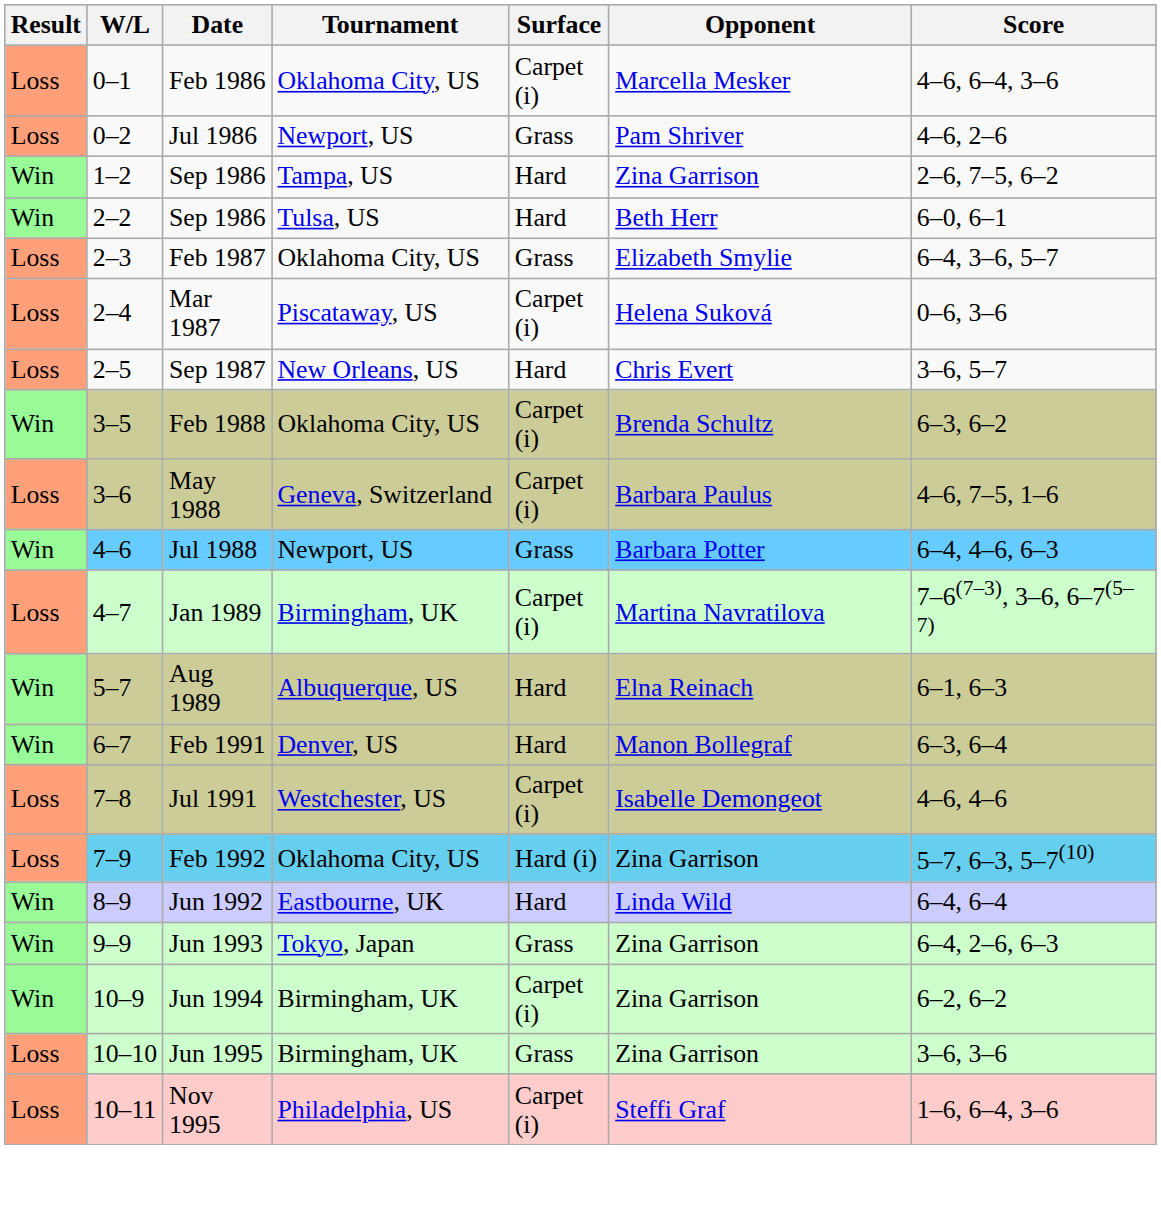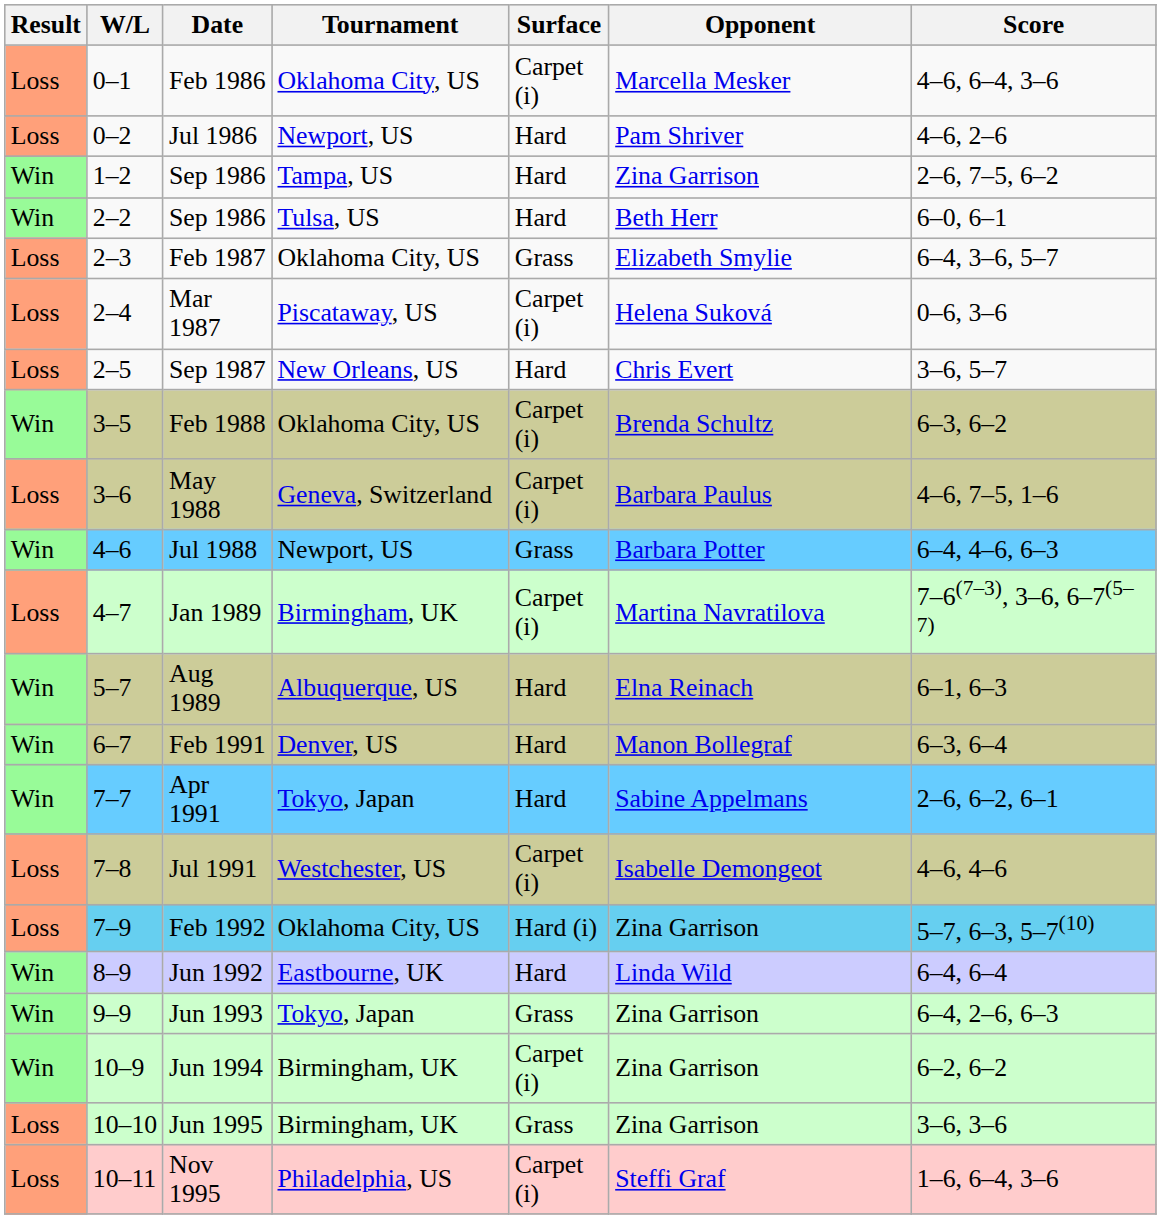 <table class="sortable wikitable">
 <tr>
 <th>Result</th>
 <th style="width:40px" class="unsortable">W/L</th>
 <th style="width:60px">Date</th>
 <th style="width:140px">Tournament</th>
 <th style="width:55px">Surface</th>
 <th style="width:180px">Opponent</th>
 <th style="width:145px" class="unsortable">Score</th>
 </tr>
 <tr>
 <td style="background:#ffa07a;">Loss</td>
 <td>0–1</td>
 <td>Feb 1986</td>
 <td><a href='#'>Oklahoma City</a>, US</td>
 <td>Carpet (i)</td>
 <td> <a href='#'>Marcella Mesker</a></td>
 <td>4–6, 6–4, 3–6</td>
 </tr>
 <tr>
 <td style="background:#ffa07a;">Loss</td>
 <td>0–2</td>
 <td>Jul 1986</td>
 <td><a href='#'>Newport</a>, US</td>
-<td>Grass</td>
+<td>Hard</td>
 <td> <a href='#'>Pam Shriver</a></td>
 <td>4–6, 2–6</td>
 </tr>
 <tr>
 <td style="background:#98fb98;">Win</td>
 <td>1–2</td>
 <td>Sep 1986</td>
 <td><a href='#'>Tampa</a>, US</td>
 <td>Hard</td>
 <td> <a href='#'>Zina Garrison</a></td>
 <td>2–6, 7–5, 6–2</td>
 </tr>
 <tr>
 <td style="background:#98fb98;">Win</td>
 <td>2–2</td>
 <td>Sep 1986</td>
 <td><a href='#'>Tulsa</a>, US</td>
 <td>Hard</td>
 <td> <a href='#'>Beth Herr</a></td>
 <td>6–0, 6–1</td>
 </tr>
 <tr>
 <td style="background:#ffa07a;">Loss</td>
 <td>2–3</td>
 <td>Feb 1987</td>
 <td>Oklahoma City, US</td>
 <td>Grass</td>
 <td> <a href='#'>Elizabeth Smylie</a></td>
 <td>6–4, 3–6, 5–7</td>
 </tr>
 <tr>
 <td style="background:#ffa07a;">Loss</td>
 <td>2–4</td>
 <td>Mar 1987</td>
 <td><a href='#'>Piscataway</a>, US</td>
 <td>Carpet (i)</td>
 <td> <a href='#'>Helena Suková</a></td>
 <td>0–6, 3–6</td>
 </tr>
 <tr>
 <td style="background:#ffa07a;">Loss</td>
 <td>2–5</td>
 <td>Sep 1987</td>
 <td><a href='#'>New Orleans</a>, US</td>
 <td>Hard</td>
 <td> <a href='#'>Chris Evert</a></td>
 <td>3–6, 5–7</td>
 </tr>
 <tr bgcolor="#CCCC99">
 <td style="background:#98fb98;">Win</td>
 <td>3–5</td>
 <td>Feb 1988</td>
 <td>Oklahoma City, US</td>
 <td>Carpet (i)</td>
 <td> <a href='#'>Brenda Schultz</a></td>
 <td>6–3, 6–2</td>
 </tr>
 <tr bgcolor="#CCCC99">
 <td style="background:#ffa07a;">Loss</td>
 <td>3–6</td>
 <td>May 1988</td>
 <td><a href='#'>Geneva</a>, Switzerland</td>
 <td>Carpet (i)</td>
 <td> <a href='#'>Barbara Paulus</a></td>
 <td>4–6, 7–5, 1–6</td>
 </tr>
 <tr bgcolor="#66CCFF">
 <td style="background:#98fb98;">Win</td>
 <td>4–6</td>
 <td>Jul 1988</td>
 <td>Newport, US</td>
 <td>Grass</td>
 <td> <a href='#'>Barbara Potter</a></td>
 <td>6–4, 4–6, 6–3</td>
 </tr>
 <tr bgcolor="#CCFFCC">
 <td style="background:#ffa07a;">Loss</td>
 <td>4–7</td>
 <td>Jan 1989</td>
 <td><a href='#'>Birmingham</a>, UK</td>
 <td>Carpet (i)</td>
 <td> <a href='#'>Martina Navratilova</a></td>
 <td>7–6<sup>(7–3)</sup>, 3–6, 6–7<sup>(5–7)</sup></td>
 </tr>
 <tr bgcolor="#CCCC99">
 <td style="background:#98fb98;">Win</td>
 <td>5–7</td>
 <td>Aug 1989</td>
 <td><a href='#'>Albuquerque</a>, US</td>
 <td>Hard</td>
 <td> <a href='#'>Elna Reinach</a></td>
 <td>6–1, 6–3</td>
 </tr>
 <tr bgcolor="#CCCC99">
 <td style="background:#98fb98;">Win</td>
 <td>6–7</td>
 <td>Feb 1991</td>
 <td><a href='#'>Denver</a>, US</td>
 <td>Hard</td>
 <td> <a href='#'>Manon Bollegraf</a></td>
 <td>6–3, 6–4</td>
 </tr>
+<tr bgcolor="#66CCFF">
+<td style="background:#98fb98;">Win</td>
+<td>7–7</td>
+<td>Apr 1991</td>
+<td><a href='#'>Tokyo</a>, Japan</td>
+<td>Hard</td>
+<td> <a href='#'>Sabine Appelmans</a></td>
+<td>2–6, 6–2, 6–1</td>
+</tr>
 <tr bgcolor="#CCCC99">
 <td style="background:#ffa07a;">Loss</td>
 <td>7–8</td>
 <td>Jul 1991</td>
 <td><a href='#'>Westchester</a>, US</td>
 <td>Carpet (i)</td>
 <td> <a href='#'>Isabelle Demongeot</a></td>
 <td>4–6, 4–6</td>
 </tr>
 <tr bgcolor="#66CCFFF">
 <td style="background:#ffa07a;">Loss</td>
 <td>7–9</td>
 <td>Feb 1992</td>
 <td>Oklahoma City, US</td>
 <td>Hard (i)</td>
 <td> Zina Garrison</td>
 <td>5–7, 6–3, 5–7<sup>(10)</sup></td>
 </tr>
 <tr bgcolor="#CCCCFF">
 <td style="background:#98fb98;">Win</td>
 <td>8–9</td>
 <td>Jun 1992</td>
 <td><a href='#'>Eastbourne</a>, UK</td>
 <td>Hard</td>
 <td> <a href='#'>Linda Wild</a></td>
 <td>6–4, 6–4</td>
 </tr>
 <tr bgcolor="#CCFFCC">
 <td style="background:#98fb98;">Win</td>
 <td>9–9</td>
 <td>Jun 1993</td>
 <td><a href='#'>Tokyo</a>, Japan</td>
 <td>Grass</td>
 <td> Zina Garrison</td>
 <td>6–4, 2–6, 6–3</td>
 </tr>
 <tr bgcolor="#CCFFCC">
 <td style="background:#98fb98;">Win</td>
 <td>10–9</td>
 <td>Jun 1994</td>
 <td>Birmingham, UK</td>
 <td>Carpet (i)</td>
 <td> Zina Garrison</td>
 <td>6–2, 6–2</td>
 </tr>
 <tr bgcolor="#CCFFCC">
 <td style="background:#ffa07a;">Loss</td>
 <td>10–10</td>
 <td>Jun 1995</td>
 <td>Birmingham, UK</td>
 <td>Grass</td>
 <td> Zina Garrison</td>
 <td>3–6, 3–6</td>
 </tr>
 <tr bgcolor="#FFCCCC">
 <td style="background:#ffa07a;">Loss</td>
 <td>10–11</td>
 <td>Nov 1995</td>
 <td><a href='#'>Philadelphia</a>, US</td>
 <td>Carpet (i)</td>
 <td> <a href='#'>Steffi Graf</a></td>
 <td>1–6, 6–4, 3–6</td>
 </tr>
 </table>
